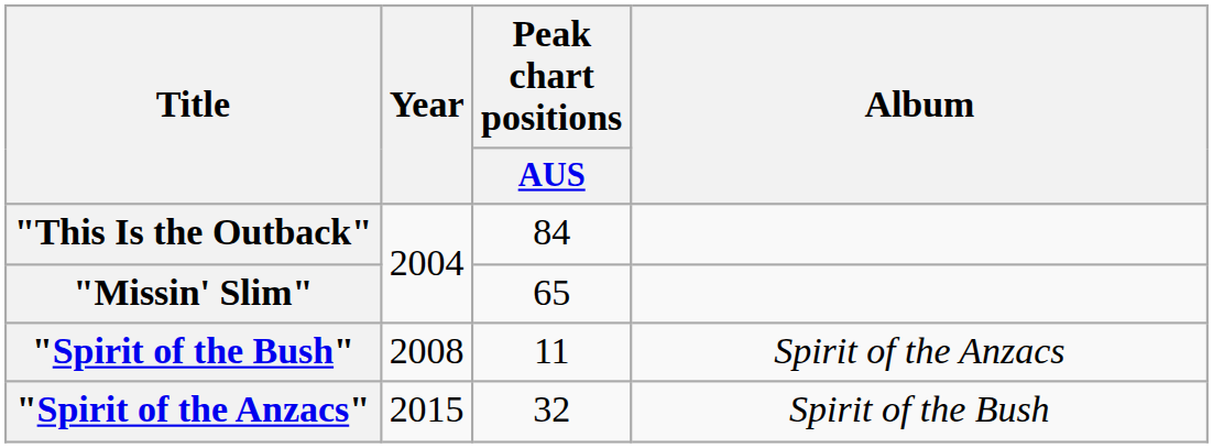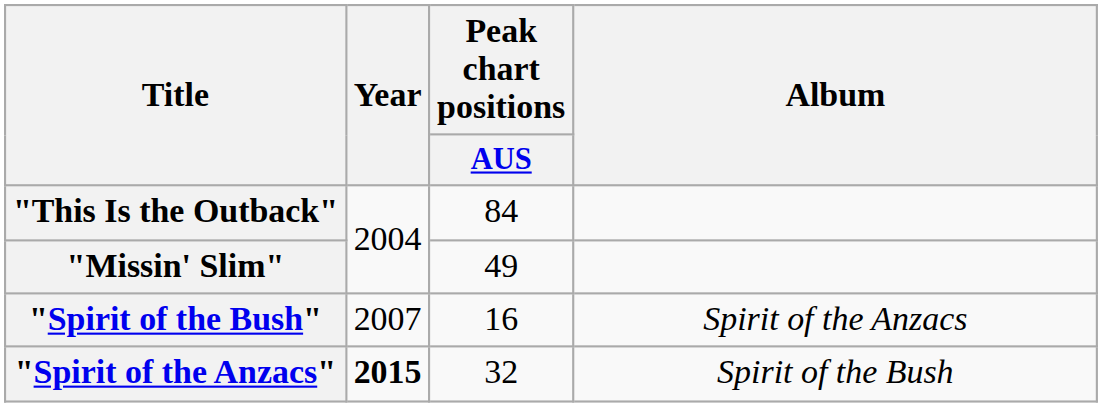 <table class="wikitable plainrowheaders" style="text-align:center;" border="1">
 <tr>
 <th scope="col" rowspan="2">Title</th>
 <th scope="col" rowspan="2">Year</th>
 <th scope="col" colspan="1">Peak chart positions</th>
 <th scope="col" rowspan="2" style="width:15em;">Album</th>
 </tr>
 <tr>
 <th scope="col" style="width:3.7em;font-size:90%;"><a href='#'>AUS</a><br></th>
 </tr>
 <tr>
 <th scope="row">"This Is the Outback"</th>
 <td rowspan="2">2004</td>
 <td>84</td>
 <td></td>
 </tr>
 <tr>
 <th scope="row">"Missin' Slim" <br></th>
-<td>65</td>
+<td>49</td>
 <td></td>
 </tr>
 <tr>
 <th scope="row">"<a href='#'>Spirit of the Bush</a>" <br></th>
-<td>2008</td>
-<td>11</td>
+<td>2007</td>
+<td>16</td>
 <td><em>Spirit of the Anzacs</em></td>
 </tr>
 <tr>
 <th scope="row">"<a href='#'>Spirit of the Anzacs</a>" <br></th>
-<td>2015</td>
+<td><strong>2015</strong></td>
 <td>32</td>
 <td><em>Spirit of the Bush</em></td>
 </tr>
 </table>
